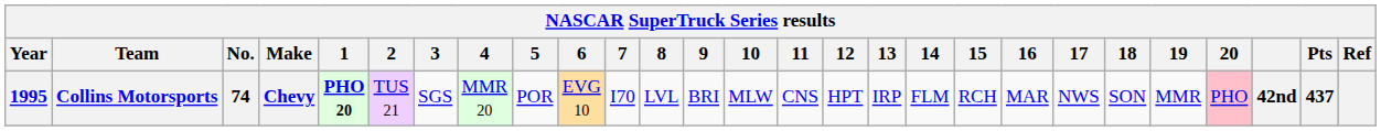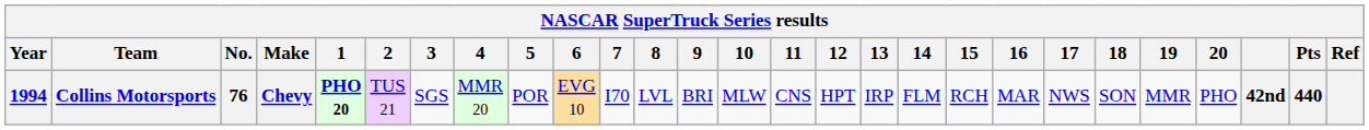 <table class="wikitable" style="text-align:center; font-size:75%">
 <tr>
 <th colspan=45><a href='#'>NASCAR</a> <a href='#'>SuperTruck Series</a> results</th>
 </tr>
 <tr>
 <th>Year</th>
 <th>Team</th>
 <th>No.</th>
 <th>Make</th>
 <th>1</th>
 <th>2</th>
 <th>3</th>
 <th>4</th>
 <th>5</th>
 <th>6</th>
 <th>7</th>
 <th>8</th>
 <th>9</th>
 <th>10</th>
 <th>11</th>
 <th>12</th>
 <th>13</th>
 <th>14</th>
 <th>15</th>
 <th>16</th>
 <th>17</th>
 <th>18</th>
 <th>19</th>
 <th>20</th>
 <th></th>
 <th>Pts</th>
 <th>Ref</th>
 </tr>
 <tr>
-<th><a href='#'>1995</a></th>
+<th><a href='#'>1994</a></th>
 <th><a href='#'>Collins Motorsports</a></th>
-<th>74</th>
+<th>76</th>
 <th><a href='#'>Chevy</a></th>
 <td style="background:#DFFFDF;"><strong><a href='#'>PHO</a><br><small>20</small></strong></td>
 <td style="background:#EFCFFF;"><a href='#'>TUS</a><br><small>21</small></td>
 <td><a href='#'>SGS</a></td>
 <td style="background:#DFFFDF;"><a href='#'>MMR</a><br><small>20</small></td>
 <td><a href='#'>POR</a></td>
 <td style="background:#FFDF9F;"><a href='#'>EVG</a><br><small>10</small></td>
 <td><a href='#'>I70</a></td>
 <td><a href='#'>LVL</a></td>
 <td><a href='#'>BRI</a></td>
 <td><a href='#'>MLW</a></td>
 <td><a href='#'>CNS</a></td>
 <td><a href='#'>HPT</a></td>
 <td><a href='#'>IRP</a></td>
 <td><a href='#'>FLM</a></td>
 <td><a href='#'>RCH</a></td>
 <td><a href='#'>MAR</a></td>
 <td><a href='#'>NWS</a></td>
 <td><a href='#'>SON</a></td>
 <td><a href='#'>MMR</a></td>
-<td style="background: pink;"><a href='#'>PHO</a></td>
+<td><a href='#'>PHO</a></td>
 <th>42nd</th>
-<th>437</th>
+<th>440</th>
 <th></th>
 </tr>
 </table>
